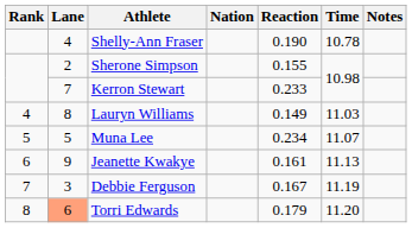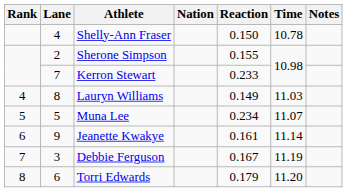 <table class="wikitable sortable" style="text-align:center">
 <tr>
 <th>Rank</th>
 <th>Lane</th>
 <th>Athlete</th>
 <th>Nation</th>
 <th>Reaction</th>
 <th>Time</th>
 <th>Notes</th>
 </tr>
 <tr>
 <td></td>
 <td>4</td>
 <td align=left><a href='#'>Shelly-Ann Fraser</a></td>
 <td align=left></td>
-<td>0.190</td>
+<td>0.150</td>
 <td>10.78</td>
 <td></td>
 </tr>
 <tr>
 <td rowspan=2></td>
 <td>2</td>
 <td align=left><a href='#'>Sherone Simpson</a></td>
 <td align=left></td>
 <td>0.155</td>
 <td rowspan=2>10.98</td>
 <td></td>
 </tr>
 <tr>
 <td>7</td>
 <td align=left><a href='#'>Kerron Stewart</a></td>
 <td align=left></td>
 <td>0.233</td>
 <td></td>
 </tr>
 <tr>
 <td>4</td>
 <td>8</td>
 <td align=left><a href='#'>Lauryn Williams</a></td>
 <td align=left></td>
 <td>0.149</td>
 <td>11.03</td>
 <td></td>
 </tr>
 <tr>
 <td>5</td>
 <td>5</td>
 <td align=left><a href='#'>Muna Lee</a></td>
 <td align=left></td>
 <td>0.234</td>
 <td>11.07</td>
 <td></td>
 </tr>
 <tr>
 <td>6</td>
 <td>9</td>
 <td align=left><a href='#'>Jeanette Kwakye</a></td>
 <td align=left></td>
 <td>0.161</td>
-<td>11.13</td>
+<td>11.14</td>
 <td></td>
 </tr>
 <tr>
 <td>7</td>
 <td>3</td>
 <td align=left><a href='#'>Debbie Ferguson</a></td>
 <td align=left></td>
 <td>0.167</td>
 <td>11.19</td>
 <td></td>
 </tr>
 <tr>
 <td>8</td>
-<td style="background: lightsalmon;">6</td>
+<td>6</td>
 <td align=left><a href='#'>Torri Edwards</a></td>
 <td align=left></td>
 <td>0.179</td>
 <td>11.20</td>
 <td></td>
 </tr>
 </table>
